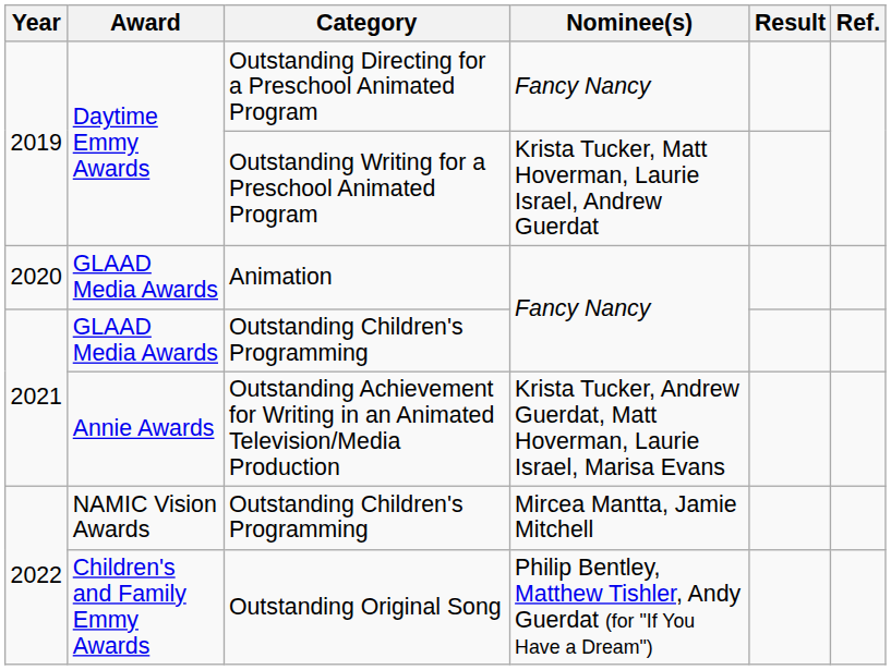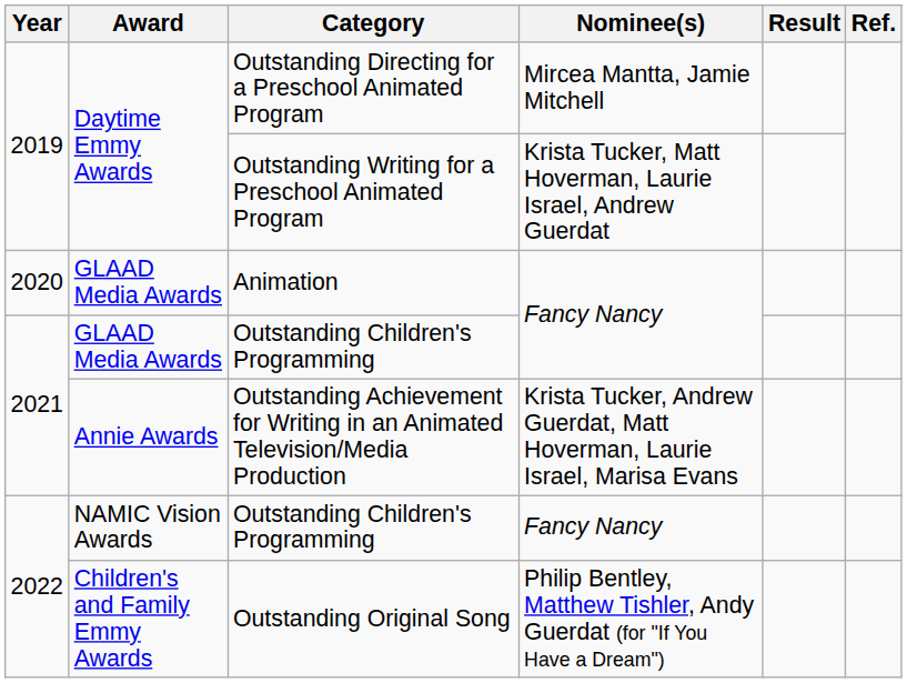 <table class="wikitable sortable">
 <tr>
 <th>Year</th>
 <th>Award</th>
 <th>Category</th>
 <th>Nominee(s)</th>
 <th>Result</th>
 <th>Ref.</th>
 </tr>
 <tr>
 <td rowspan="2">2019</td>
 <td rowspan="2"><a href='#'>Daytime Emmy Awards</a></td>
 <td>Outstanding Directing for a Preschool Animated Program</td>
-<td><em>Fancy Nancy</em></td>
+<td>Mircea Mantta, Jamie Mitchell</td>
 <td></td>
 <td rowspan="2" style="text-align:center;"></td>
 </tr>
 <tr>
 <td>Outstanding Writing for a Preschool Animated Program</td>
 <td>Krista Tucker, Matt Hoverman, Laurie Israel, Andrew Guerdat</td>
 <td></td>
 </tr>
 <tr>
 <td>2020</td>
 <td><a href='#'>GLAAD Media Awards</a></td>
 <td>Animation</td>
 <td rowspan="2"><em>Fancy Nancy</em></td>
 <td></td>
 <td style="text-align:center;"></td>
 </tr>
 <tr>
 <td rowspan="2">2021</td>
 <td><a href='#'>GLAAD Media Awards</a></td>
 <td>Outstanding Children's Programming</td>
 <td></td>
 <td style="text-align:center;"></td>
 </tr>
 <tr>
 <td><a href='#'>Annie Awards</a></td>
 <td>Outstanding Achievement for Writing in an Animated Television/Media Production</td>
 <td>Krista Tucker, Andrew Guerdat, Matt Hoverman, Laurie Israel, Marisa Evans</td>
 <td></td>
 <td style="text-align:center;"></td>
 </tr>
 <tr>
 <td rowspan="2">2022</td>
 <td>NAMIC Vision Awards</td>
 <td>Outstanding Children's Programming</td>
-<td>Mircea Mantta, Jamie Mitchell</td>
+<td><em>Fancy Nancy</em></td>
 <td></td>
 <td style="text-align:center;"></td>
 </tr>
 <tr>
 <td><a href='#'>Children's and Family Emmy Awards</a></td>
 <td>Outstanding Original Song</td>
 <td>Philip Bentley, <a href='#'>Matthew Tishler</a>, Andy Guerdat <small>(for "If You Have a Dream")</small></td>
 <td></td>
 <td style="text-align:center;"></td>
 </tr>
 </table>
